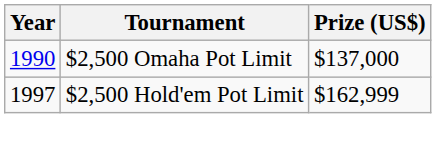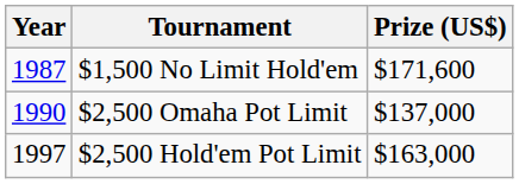 <table class="wikitable">
 <tr>
 <th>Year</th>
 <th>Tournament</th>
 <th>Prize (US$)</th>
+</tr>
+<tr>
+<td><a href='#'>1987</a></td>
+<td>$1,500 No Limit Hold'em</td>
+<td>$171,600</td>
 </tr>
 <tr>
 <td><a href='#'>1990</a></td>
 <td>$2,500 Omaha Pot Limit</td>
 <td>$137,000</td>
 </tr>
 <tr>
 <td>1997</td>
 <td>$2,500 Hold'em Pot Limit</td>
-<td>$162,999</td>
+<td>$163,000</td>
 </tr>
 </table>
